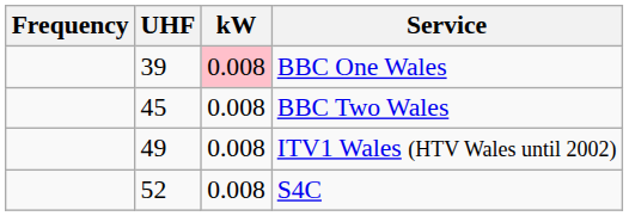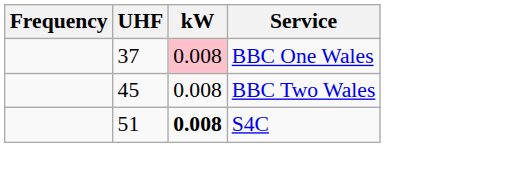 <table class="wikitable sortable">
 <tr>
 <th>Frequency</th>
 <th>UHF</th>
 <th>kW</th>
 <th>Service</th>
 </tr>
 <tr>
 <td></td>
-<td>39</td>
+<td>37</td>
 <td style="background: pink;">0.008</td>
 <td><a href='#'>BBC One Wales</a></td>
 </tr>
 <tr>
 <td></td>
 <td>45</td>
 <td>0.008</td>
 <td><a href='#'>BBC Two Wales</a></td>
 </tr>
 <tr>
 <td></td>
-<td>49</td>
-<td>0.008</td>
-<td><a href='#'>ITV1 Wales</a> <small>(HTV Wales until 2002)</small></td>
-</tr>
-<tr>
-<td></td>
-<td>52</td>
-<td>0.008</td>
+<td>51</td>
+<td><strong>0.008</strong></td>
 <td><a href='#'>S4C</a></td>
 </tr>
 </table>
